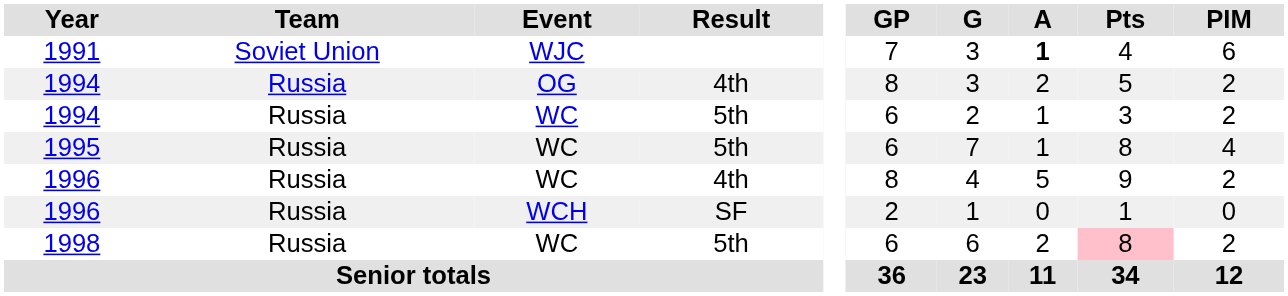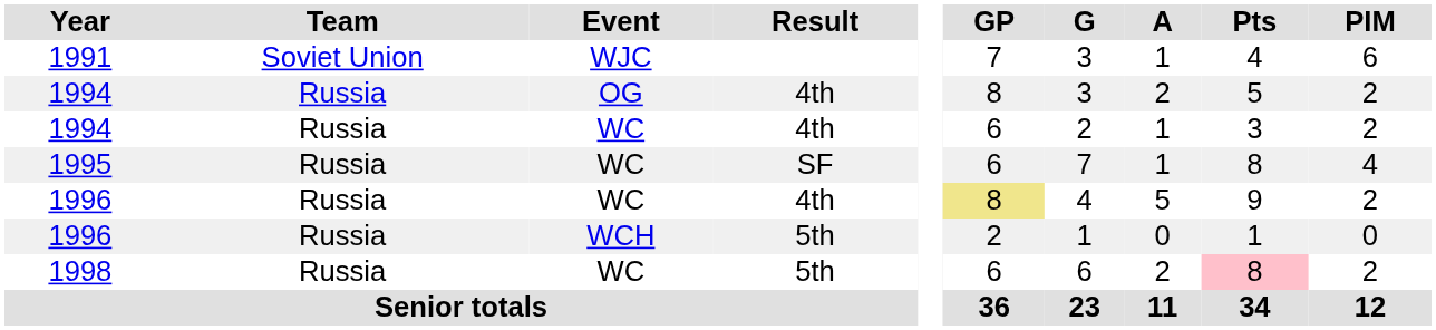 <table border="0" cellpadding="1" cellspacing="0" style="text-align:center; width:50em">
 <tr ALIGN="center" bgcolor="#e0e0e0">
 <th>Year</th>
 <th>Team</th>
 <th>Event</th>
 <th>Result</th>
 <th ALIGN="center" rowspan="99" bgcolor="#ffffff"> </th>
 <th>GP</th>
 <th>G</th>
 <th>A</th>
 <th>Pts</th>
 <th>PIM</th>
 </tr>
 <tr>
 <td><a href='#'>1991</a></td>
 <td><a href='#'>Soviet Union</a></td>
 <td><a href='#'>WJC</a></td>
 <td></td>
 <td>7</td>
 <td>3</td>
-<td><strong>1</strong></td>
+<td>1</td>
 <td>4</td>
 <td>6</td>
 </tr>
 <tr bgcolor="#f0f0f0">
 <td><a href='#'>1994</a></td>
 <td><a href='#'>Russia</a></td>
 <td><a href='#'>OG</a></td>
 <td>4th</td>
 <td>8</td>
 <td>3</td>
 <td>2</td>
 <td>5</td>
 <td>2</td>
 </tr>
 <tr>
 <td><a href='#'>1994</a></td>
 <td>Russia</td>
 <td><a href='#'>WC</a></td>
-<td>5th</td>
+<td>4th</td>
 <td>6</td>
 <td>2</td>
 <td>1</td>
 <td>3</td>
 <td>2</td>
 </tr>
 <tr bgcolor="#f0f0f0">
 <td><a href='#'>1995</a></td>
 <td>Russia</td>
 <td>WC</td>
-<td>5th</td>
+<td>SF</td>
 <td>6</td>
 <td>7</td>
 <td>1</td>
 <td>8</td>
 <td>4</td>
 </tr>
 <tr>
 <td><a href='#'>1996</a></td>
 <td>Russia</td>
 <td>WC</td>
 <td>4th</td>
-<td>8</td>
+<td style="background: khaki;">8</td>
 <td>4</td>
 <td>5</td>
 <td>9</td>
 <td>2</td>
 </tr>
 <tr bgcolor="#f0f0f0">
 <td><a href='#'>1996</a></td>
 <td>Russia</td>
 <td><a href='#'>WCH</a></td>
-<td>SF</td>
+<td>5th</td>
 <td>2</td>
 <td>1</td>
 <td>0</td>
 <td>1</td>
 <td>0</td>
 </tr>
 <tr>
 <td><a href='#'>1998</a></td>
 <td>Russia</td>
 <td>WC</td>
 <td>5th</td>
 <td>6</td>
 <td>6</td>
 <td>2</td>
 <td style="background: pink;">8</td>
 <td>2</td>
 </tr>
 <tr bgcolor="#e0e0e0">
 <th colspan=4>Senior totals</th>
 <th>36</th>
 <th>23</th>
 <th>11</th>
 <th>34</th>
 <th>12</th>
 </tr>
 </table>
